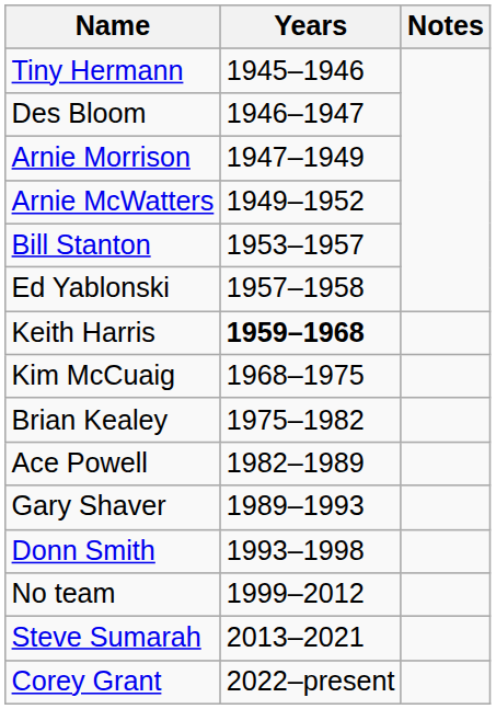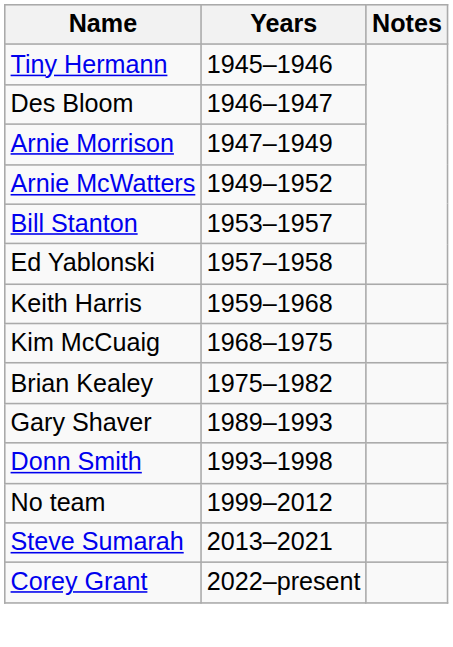 <table class="wikitable">
 <tr>
 <th>Name</th>
 <th>Years</th>
 <th>Notes</th>
 </tr>
 <tr>
 <td><a href='#'>Tiny Hermann</a></td>
 <td>1945–1946</td>
 </tr>
 <tr>
 <td>Des Bloom</td>
 <td>1946–1947</td>
 </tr>
 <tr>
 <td><a href='#'>Arnie Morrison</a></td>
 <td>1947–1949</td>
 </tr>
 <tr>
 <td><a href='#'>Arnie McWatters</a></td>
 <td>1949–1952</td>
 </tr>
 <tr>
 <td><a href='#'>Bill Stanton</a></td>
 <td>1953–1957</td>
 </tr>
 <tr>
 <td>Ed Yablonski</td>
 <td>1957–1958</td>
 </tr>
 <tr>
 <td>Keith Harris</td>
-<td><strong>1959–1968</strong></td>
+<td>1959–1968</td>
 <td></td>
 </tr>
 <tr>
 <td>Kim McCuaig</td>
 <td>1968–1975</td>
 <td></td>
 </tr>
 <tr>
 <td>Brian Kealey</td>
 <td>1975–1982</td>
-<td></td>
-</tr>
-<tr>
-<td>Ace Powell</td>
-<td>1982–1989</td>
 <td></td>
 </tr>
 <tr>
 <td>Gary Shaver</td>
 <td>1989–1993</td>
 <td></td>
 </tr>
 <tr>
 <td><a href='#'>Donn Smith</a></td>
 <td>1993–1998</td>
 <td></td>
 </tr>
 <tr>
 <td>No team</td>
 <td>1999–2012</td>
 <td></td>
 </tr>
 <tr>
 <td><a href='#'>Steve Sumarah</a></td>
 <td>2013–2021</td>
 <td></td>
 </tr>
 <tr>
 <td><a href='#'>Corey Grant</a></td>
 <td>2022–present</td>
 <td></td>
 </tr>
 </table>
